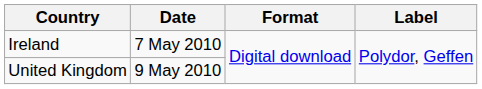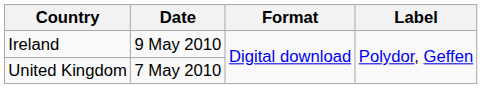 <table class="wikitable">
 <tr>
 <th>Country</th>
 <th>Date</th>
 <th>Format</th>
 <th>Label</th>
 </tr>
 <tr>
 <td>Ireland</td>
-<td>7 May 2010</td>
+<td>9 May 2010</td>
 <td rowspan="2"><a href='#'>Digital download</a></td>
 <td rowspan="2"><a href='#'>Polydor</a>, <a href='#'>Geffen</a></td>
 </tr>
 <tr>
 <td>United Kingdom</td>
-<td>9 May 2010</td>
+<td>7 May 2010</td>
 </tr>
 </table>
